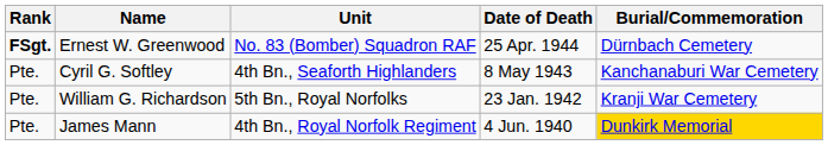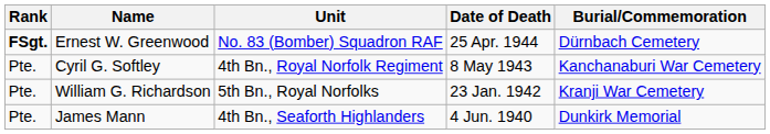 <table class="wikitable">
 <tr>
 <th>Rank</th>
 <th>Name</th>
 <th>Unit</th>
 <th>Date of Death</th>
 <th>Burial/Commemoration</th>
 </tr>
 <tr>
 <td><strong>FSgt.</strong></td>
 <td>Ernest W. Greenwood</td>
 <td><a href='#'>No. 83 (Bomber) Squadron RAF</a></td>
 <td>25 Apr. 1944</td>
 <td><a href='#'>Dürnbach Cemetery</a></td>
 </tr>
 <tr>
 <td>Pte.</td>
 <td>Cyril G. Softley</td>
-<td>4th Bn., <a href='#'>Seaforth Highlanders</a></td>
+<td>4th Bn., <a href='#'>Royal Norfolk Regiment</a></td>
 <td>8 May 1943</td>
 <td><a href='#'>Kanchanaburi War Cemetery</a></td>
 </tr>
 <tr>
 <td>Pte.</td>
 <td>William G. Richardson</td>
 <td>5th Bn., Royal Norfolks</td>
 <td>23 Jan. 1942</td>
 <td><a href='#'>Kranji War Cemetery</a></td>
 </tr>
 <tr>
 <td>Pte.</td>
 <td>James Mann</td>
-<td>4th Bn., <a href='#'>Royal Norfolk Regiment</a></td>
+<td>4th Bn., <a href='#'>Seaforth Highlanders</a></td>
 <td>4 Jun. 1940</td>
-<td style="background: gold;"><a href='#'>Dunkirk Memorial</a></td>
+<td><a href='#'>Dunkirk Memorial</a></td>
 </tr>
 </table>
